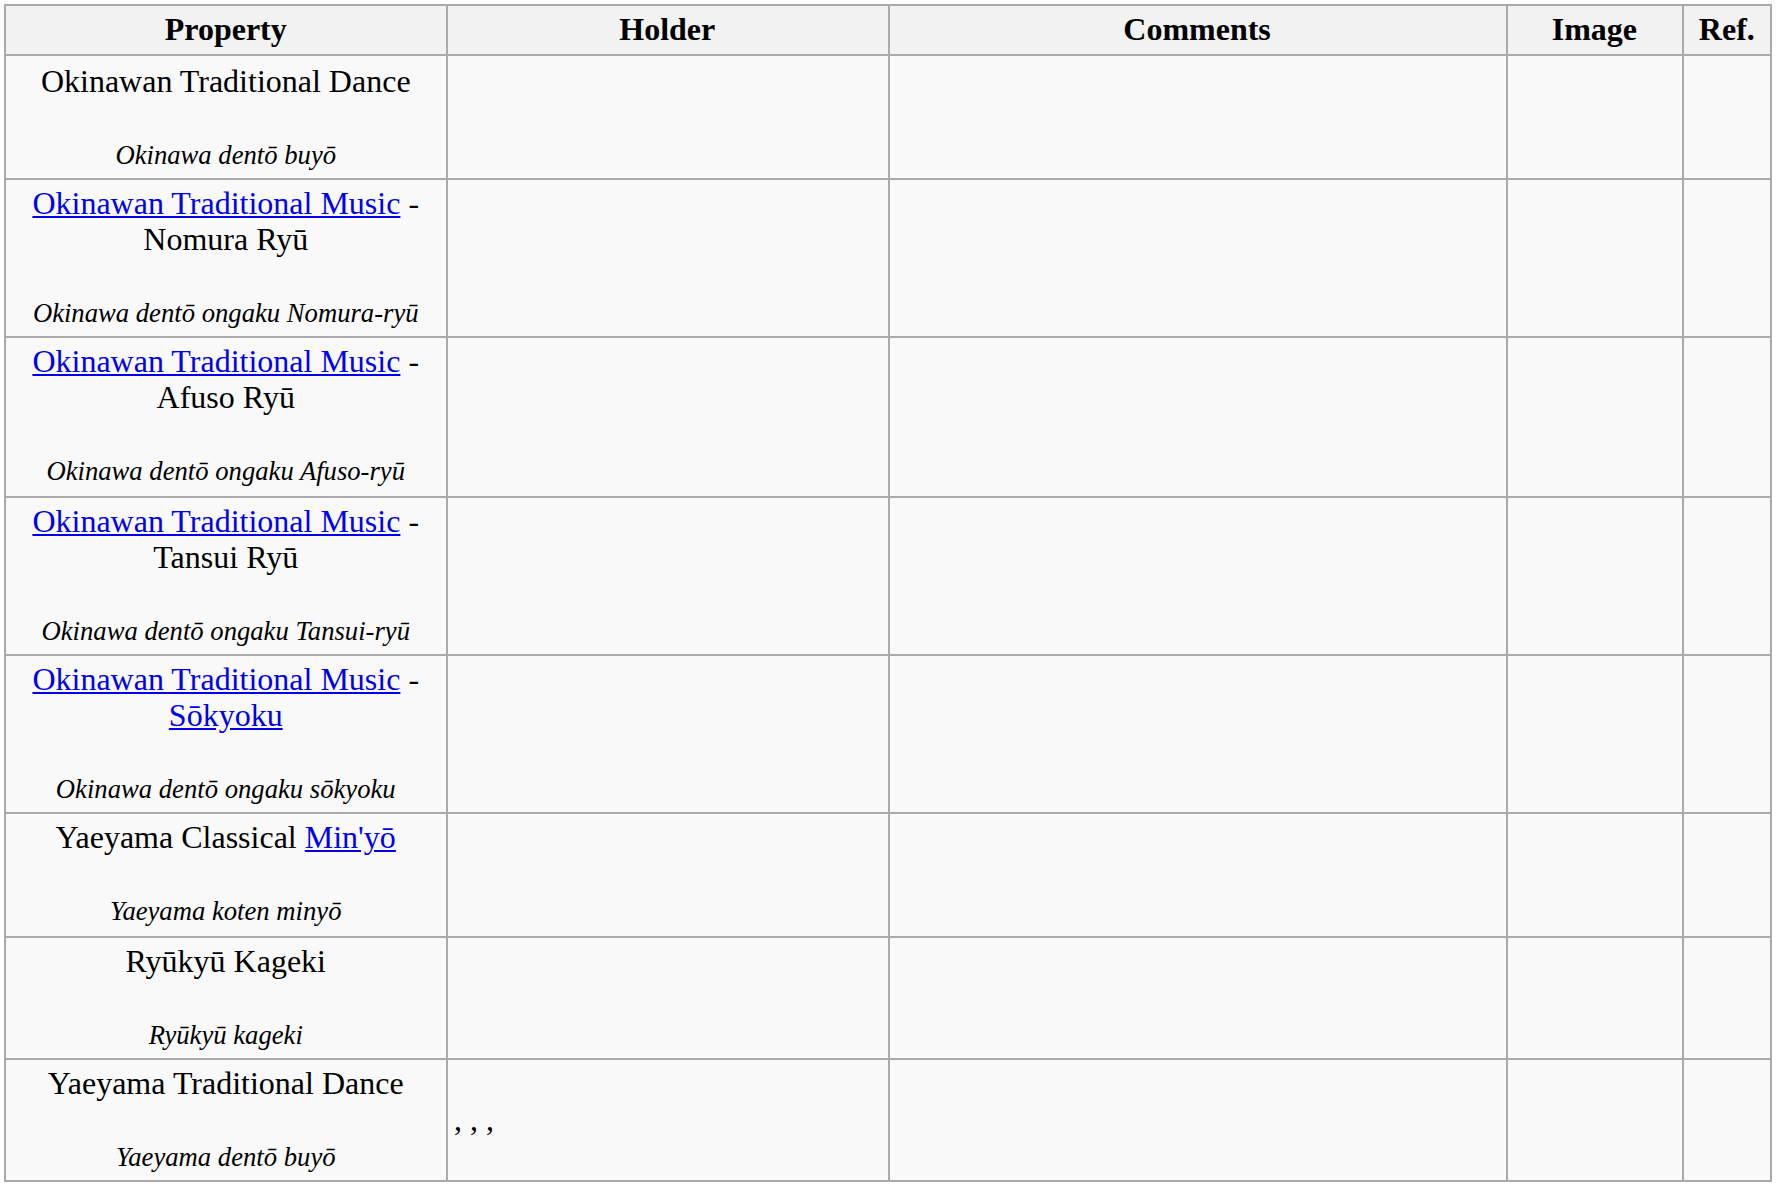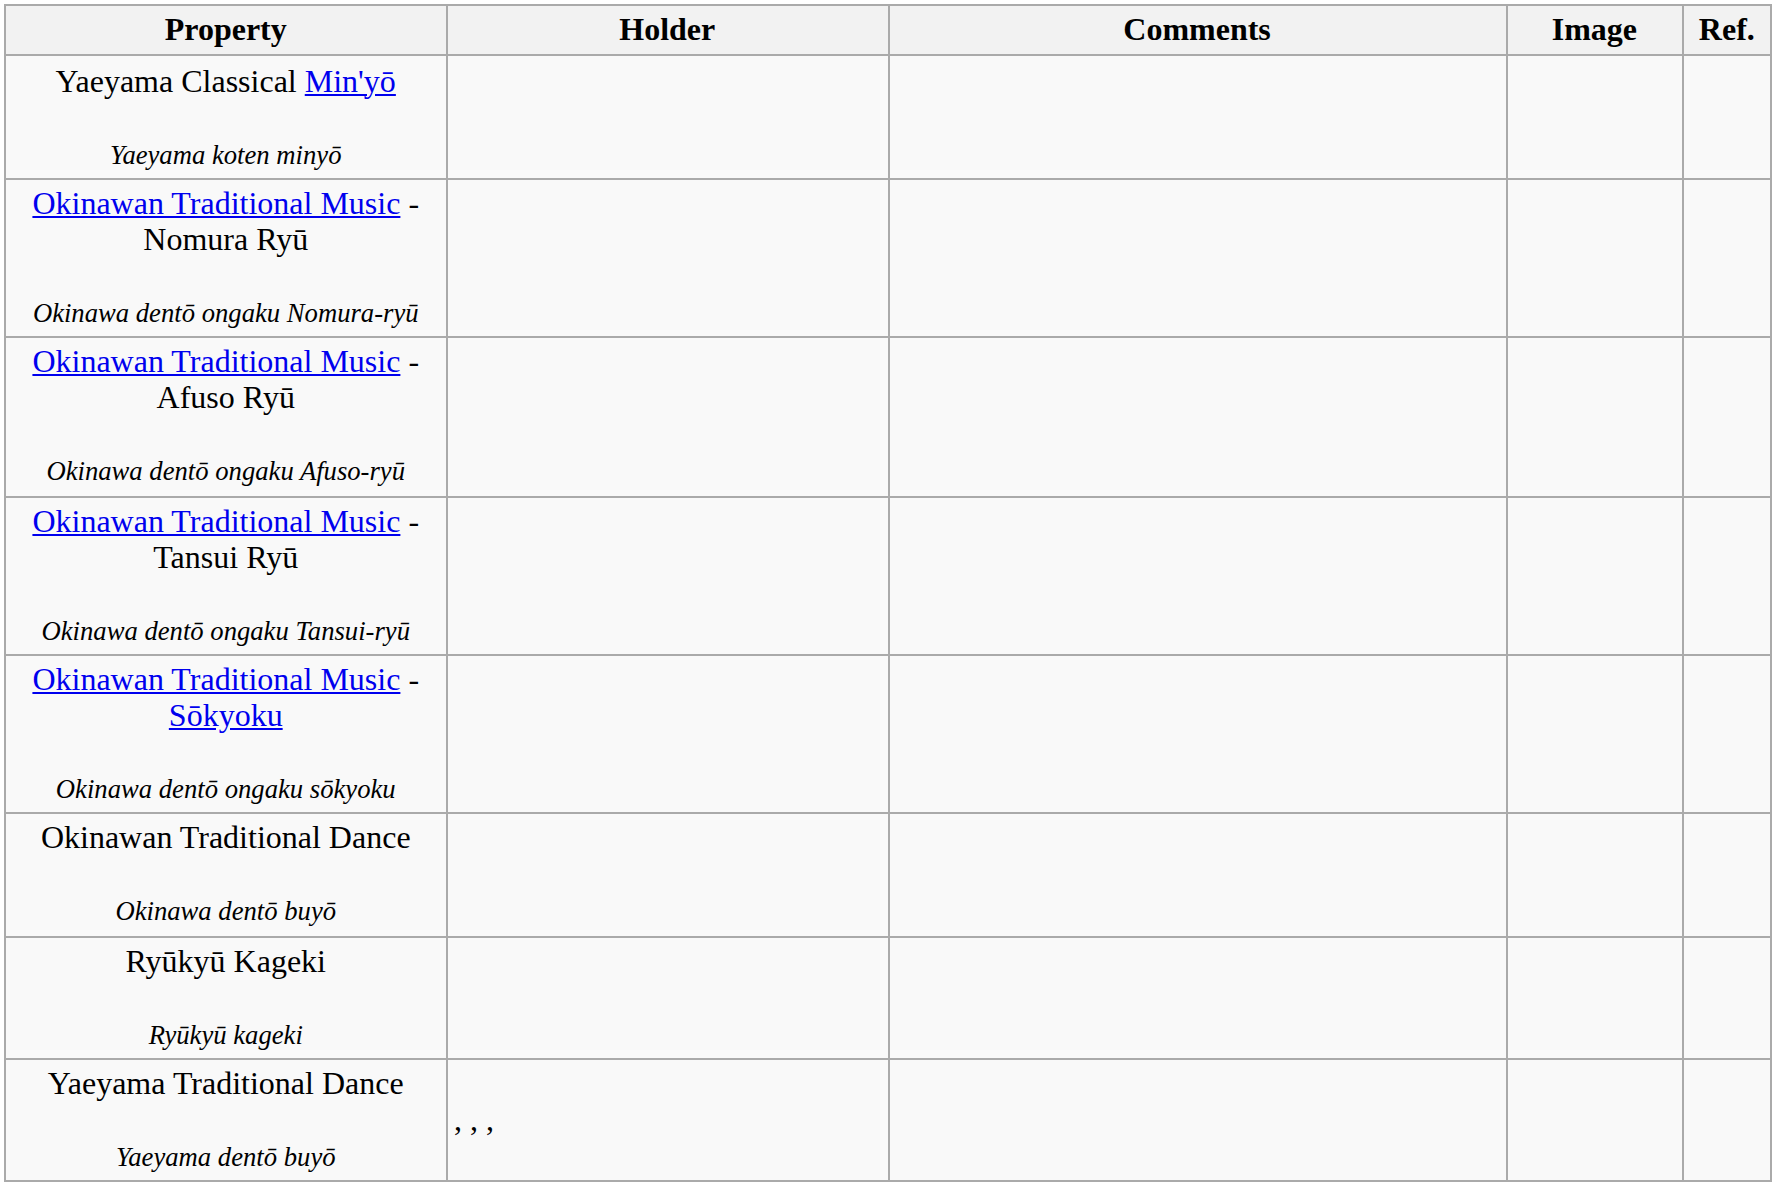 <table class="wikitable sortable"  style="width:100%;">
 <tr>
 <th width="25%" align="left">Property</th>
 <th width="25%" align="left">Holder</th>
 <th width="35%" align="left" class="unsortable">Comments</th>
 <th width="10%" align="left" class="unsortable">Image</th>
 <th width="5%" align="left" class="unsortable">Ref.</th>
 </tr>
 <tr>
-<td align="center">Okinawan Traditional Dance<br><br><small><em>Okinawa dentō buyō</em></small></td>
+<td align="center">Yaeyama Classical <a href='#'>Min'yō</a><br><br><small><em>Yaeyama koten minyō</em></small></td>
 <td></td>
 <td></td>
 <td></td>
 <td></td>
 </tr>
 <tr>
 <td align="center"><a href='#'>Okinawan Traditional Music</a> - Nomura Ryū<br><br><small><em>Okinawa dentō ongaku Nomura-ryū</em></small></td>
 <td></td>
 <td></td>
 <td></td>
 <td></td>
 </tr>
 <tr>
 <td align="center"><a href='#'>Okinawan Traditional Music</a> - Afuso Ryū<br><br><small><em>Okinawa dentō ongaku Afuso-ryū</em></small></td>
 <td></td>
 <td></td>
 <td></td>
 <td></td>
 </tr>
 <tr>
 <td align="center"><a href='#'>Okinawan Traditional Music</a> - Tansui Ryū<br><br><small><em>Okinawa dentō ongaku Tansui-ryū</em></small></td>
 <td></td>
 <td></td>
 <td></td>
 <td></td>
 </tr>
 <tr>
 <td align="center"><a href='#'>Okinawan Traditional Music</a> - <a href='#'>Sōkyoku</a><br><br><small><em>Okinawa dentō ongaku sōkyoku</em></small></td>
 <td></td>
 <td></td>
 <td></td>
 <td></td>
 </tr>
 <tr>
-<td align="center">Yaeyama Classical <a href='#'>Min'yō</a><br><br><small><em>Yaeyama koten minyō</em></small></td>
+<td align="center">Okinawan Traditional Dance<br><br><small><em>Okinawa dentō buyō</em></small></td>
 <td></td>
 <td></td>
 <td></td>
 <td></td>
 </tr>
 <tr>
 <td align="center">Ryūkyū Kageki<br><br><small><em>Ryūkyū kageki</em></small></td>
 <td></td>
 <td></td>
 <td></td>
 <td></td>
 </tr>
 <tr>
 <td align="center">Yaeyama Traditional Dance<br><br><small><em>Yaeyama dentō buyō</em></small></td>
 <td>, , , </td>
 <td></td>
 <td></td>
 <td></td>
 </tr>
 <tr>
 </tr>
 </table>
